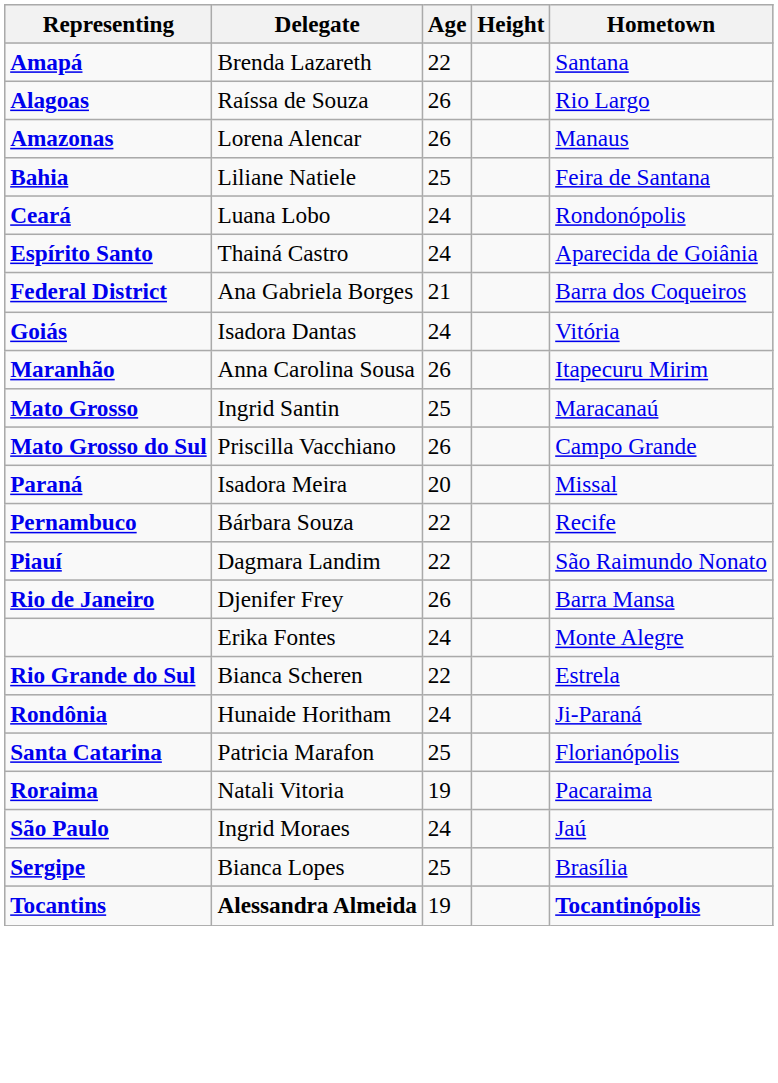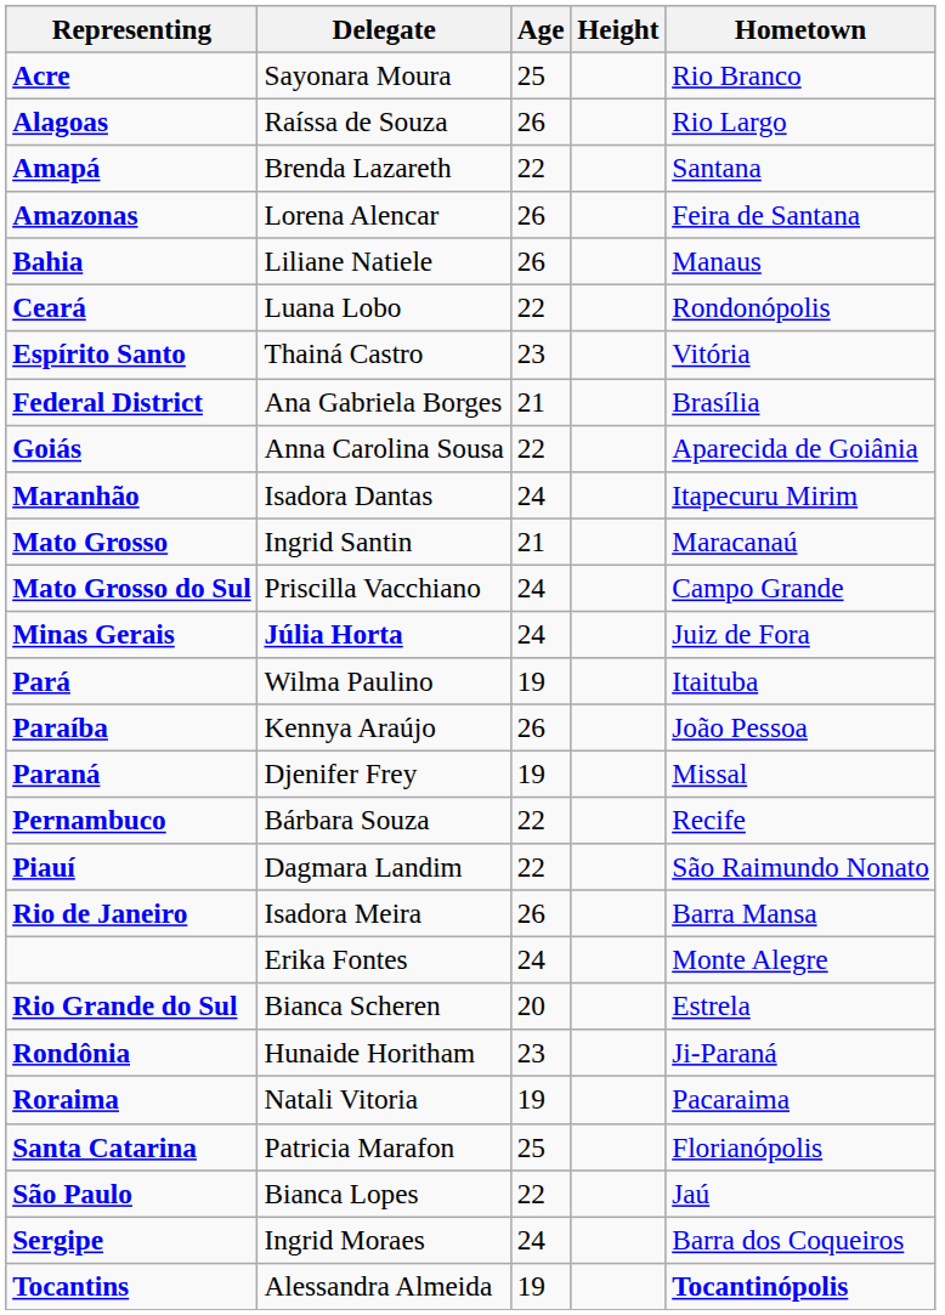 <table class="wikitable sortable" style="font-size: 95%;">
 <tr>
 <th>Representing</th>
 <th>Delegate</th>
 <th>Age</th>
 <th>Height</th>
 <th>Hometown</th>
 </tr>
 <tr>
-<td><strong> <a href='#'>Amapá</a></strong></td>
-<td>Brenda Lazareth</td>
-<td>22</td>
+<td><strong> <a href='#'>Acre</a></strong></td>
+<td>Sayonara Moura</td>
+<td>25</td>
 <td></td>
-<td><a href='#'>Santana</a></td>
+<td><a href='#'>Rio Branco</a></td>
 </tr>
 <tr>
 <td><strong> <a href='#'>Alagoas</a></strong></td>
 <td>Raíssa de Souza</td>
 <td>26</td>
 <td></td>
 <td><a href='#'>Rio Largo</a></td>
 </tr>
 <tr>
+<td><strong> <a href='#'>Amapá</a></strong></td>
+<td>Brenda Lazareth</td>
+<td>22</td>
+<td></td>
+<td><a href='#'>Santana</a></td>
+</tr>
+<tr>
 <td><strong> <a href='#'>Amazonas</a></strong></td>
 <td>Lorena Alencar</td>
+<td>26</td>
+<td></td>
+<td><a href='#'>Feira de Santana</a></td>
+</tr>
+<tr>
+<td><strong> <a href='#'>Bahia</a></strong></td>
+<td>Liliane Natiele</td>
 <td>26</td>
 <td></td>
 <td><a href='#'>Manaus</a></td>
 </tr>
 <tr>
-<td><strong> <a href='#'>Bahia</a></strong></td>
-<td>Liliane Natiele</td>
-<td>25</td>
-<td></td>
-<td><a href='#'>Feira de Santana</a></td>
-</tr>
-<tr>
 <td><strong> <a href='#'>Ceará</a></strong></td>
 <td>Luana Lobo</td>
-<td>24</td>
+<td>22</td>
 <td></td>
 <td><a href='#'>Rondonópolis</a></td>
 </tr>
 <tr>
 <td><strong> <a href='#'>Espírito Santo</a></strong></td>
 <td>Thainá Castro</td>
-<td>24</td>
+<td>23</td>
 <td></td>
-<td><a href='#'>Aparecida de Goiânia</a></td>
+<td><a href='#'>Vitória</a></td>
 </tr>
 <tr>
 <td><strong> <a href='#'>Federal District</a></strong></td>
 <td>Ana Gabriela Borges</td>
 <td>21</td>
 <td></td>
-<td><a href='#'>Barra dos Coqueiros</a></td>
+<td><a href='#'>Brasília</a></td>
 </tr>
 <tr>
 <td><strong> <a href='#'>Goiás</a></strong></td>
-<td>Isadora Dantas</td>
-<td>24</td>
+<td>Anna Carolina Sousa</td>
+<td>22</td>
 <td></td>
-<td><a href='#'>Vitória</a></td>
+<td><a href='#'>Aparecida de Goiânia</a></td>
 </tr>
 <tr>
 <td><strong> <a href='#'>Maranhão</a></strong></td>
-<td>Anna Carolina Sousa</td>
-<td>26</td>
+<td>Isadora Dantas</td>
+<td>24</td>
 <td></td>
 <td><a href='#'>Itapecuru Mirim</a></td>
 </tr>
 <tr>
 <td><strong> <a href='#'>Mato Grosso</a></strong></td>
 <td>Ingrid Santin</td>
-<td>25</td>
+<td>21</td>
 <td></td>
 <td><a href='#'>Maracanaú</a></td>
 </tr>
 <tr>
 <td><strong> <a href='#'>Mato Grosso do Sul</a></strong></td>
 <td>Priscilla Vacchiano</td>
-<td>26</td>
+<td>24</td>
 <td></td>
 <td><a href='#'>Campo Grande</a></td>
 </tr>
 <tr>
+<td><strong> <a href='#'>Minas Gerais</a></strong></td>
+<td><strong><a href='#'>Júlia Horta</a></strong></td>
+<td>24</td>
+<td></td>
+<td><a href='#'>Juiz de Fora</a></td>
+</tr>
+<tr>
+<td><strong> <a href='#'>Pará</a></strong></td>
+<td>Wilma Paulino</td>
+<td>19</td>
+<td></td>
+<td><a href='#'>Itaituba</a></td>
+</tr>
+<tr>
+<td><strong> <a href='#'>Paraíba</a></strong></td>
+<td>Kennya Araújo</td>
+<td>26</td>
+<td></td>
+<td><a href='#'>João Pessoa</a></td>
+</tr>
+<tr>
 <td><strong> <a href='#'>Paraná</a></strong></td>
-<td>Isadora Meira</td>
-<td>20</td>
+<td>Djenifer Frey</td>
+<td>19</td>
 <td></td>
 <td><a href='#'>Missal</a></td>
 </tr>
 <tr>
 <td><strong> <a href='#'>Pernambuco</a></strong></td>
 <td>Bárbara Souza</td>
 <td>22</td>
 <td></td>
 <td><a href='#'>Recife</a></td>
 </tr>
 <tr>
 <td><strong> <a href='#'>Piauí</a></strong></td>
 <td>Dagmara Landim</td>
 <td>22</td>
 <td></td>
 <td><a href='#'>São Raimundo Nonato</a></td>
 </tr>
 <tr>
 <td><strong> <a href='#'>Rio de Janeiro</a></strong></td>
-<td>Djenifer Frey</td>
+<td>Isadora Meira</td>
 <td>26</td>
 <td></td>
 <td><a href='#'>Barra Mansa</a></td>
 </tr>
 <tr>
 <td></td>
 <td>Erika Fontes</td>
 <td>24</td>
 <td></td>
 <td><a href='#'>Monte Alegre</a></td>
 </tr>
 <tr>
 <td><strong> <a href='#'>Rio Grande do Sul</a></strong></td>
 <td>Bianca Scheren</td>
-<td>22</td>
+<td>20</td>
 <td></td>
 <td><a href='#'>Estrela</a></td>
 </tr>
 <tr>
 <td><strong> <a href='#'>Rondônia</a></strong></td>
 <td>Hunaide Horitham</td>
-<td>24</td>
+<td>23</td>
 <td></td>
 <td><a href='#'>Ji-Paraná</a></td>
+</tr>
+<tr>
+<td><strong> <a href='#'>Roraima</a></strong></td>
+<td>Natali Vitoria</td>
+<td>19</td>
+<td></td>
+<td><a href='#'>Pacaraima</a></td>
 </tr>
 <tr>
 <td><strong> <a href='#'>Santa Catarina</a></strong></td>
 <td>Patricia Marafon</td>
 <td>25</td>
 <td></td>
 <td><a href='#'>Florianópolis</a></td>
 </tr>
 <tr>
-<td><strong> <a href='#'>Roraima</a></strong></td>
-<td>Natali Vitoria</td>
-<td>19</td>
-<td></td>
-<td><a href='#'>Pacaraima</a></td>
-</tr>
-<tr>
 <td><strong> <a href='#'>São Paulo</a></strong></td>
-<td>Ingrid Moraes</td>
-<td>24</td>
+<td>Bianca Lopes</td>
+<td>22</td>
 <td></td>
 <td><a href='#'>Jaú</a></td>
 </tr>
 <tr>
 <td><strong> <a href='#'>Sergipe</a></strong></td>
-<td>Bianca Lopes</td>
-<td>25</td>
+<td>Ingrid Moraes</td>
+<td>24</td>
 <td></td>
-<td><a href='#'>Brasília</a></td>
+<td><a href='#'>Barra dos Coqueiros</a></td>
 </tr>
 <tr>
 <td><strong> <a href='#'>Tocantins</a></strong></td>
-<td><strong>Alessandra Almeida</strong></td>
+<td>Alessandra Almeida</td>
 <td>19</td>
 <td></td>
 <td><strong><a href='#'>Tocantinópolis</a></strong></td>
 </tr>
 </table>
